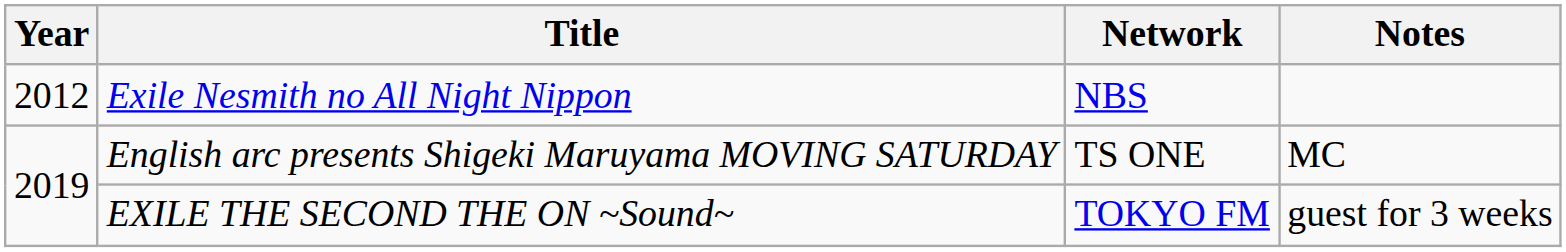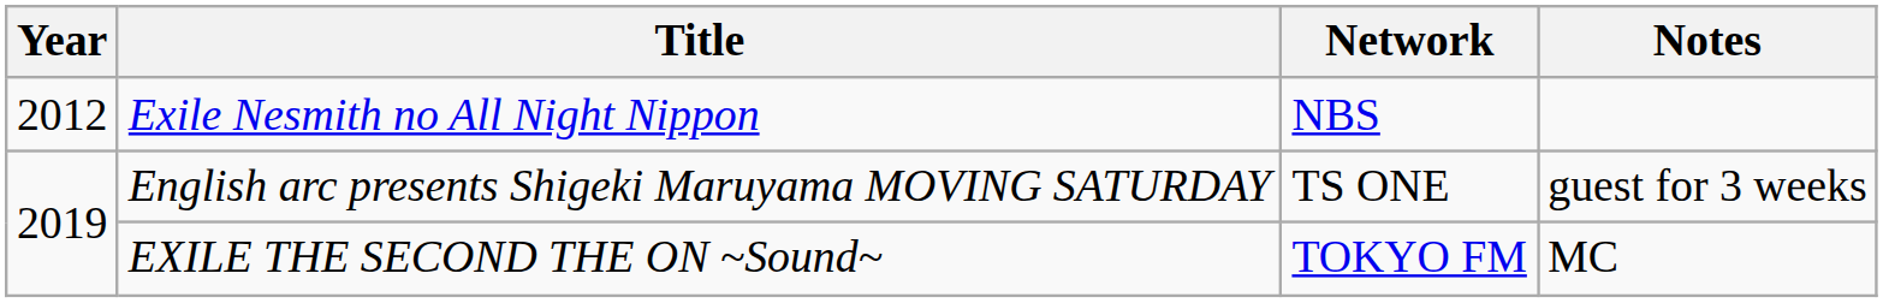 <table class="wikitable">
 <tr>
 <th>Year</th>
 <th>Title</th>
 <th>Network</th>
 <th>Notes</th>
 </tr>
 <tr>
 <td>2012</td>
 <td><em><a href='#'>Exile Nesmith no All Night Nippon</a></em></td>
 <td><a href='#'>NBS</a></td>
 <td></td>
 </tr>
 <tr>
 <td rowspan="2">2019</td>
 <td><em>English arc presents Shigeki Maruyama MOVING SATURDAY</em></td>
 <td>TS ONE</td>
-<td>MC</td>
+<td>guest for 3 weeks</td>
 </tr>
 <tr>
 <td><em>EXILE THE SECOND THE ON ~Sound~</em></td>
 <td><a href='#'>TOKYO FM</a></td>
-<td>guest for 3 weeks</td>
+<td>MC</td>
 </tr>
 </table>
